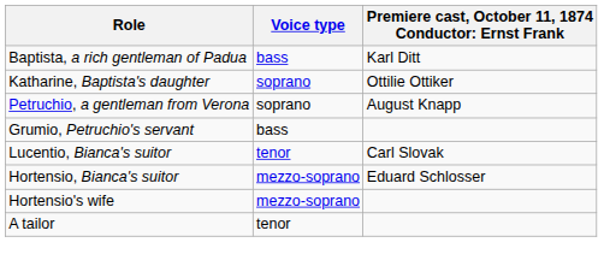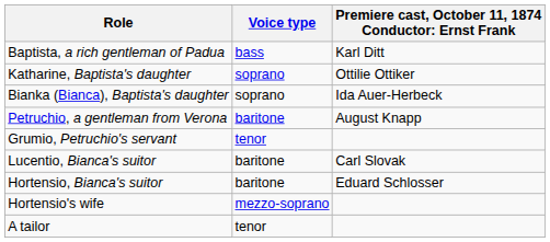 <table class="wikitable">
 <tr>
 <th>Role</th>
 <th><a href='#'>Voice type</a></th>
 <th>Premiere cast, October 11, 1874<br>Conductor: Ernst Frank</th>
 </tr>
 <tr>
 <td>Baptista, <em>a rich gentleman of Padua</em></td>
 <td><a href='#'>bass</a></td>
 <td>Karl Ditt</td>
 </tr>
 <tr>
 <td>Katharine, <em>Baptista's daughter</em></td>
 <td><a href='#'>soprano</a></td>
 <td>Ottilie Ottiker</td>
 </tr>
 <tr>
+<td>Bianka (<a href='#'>Bianca</a>), <em>Baptista's daughter</em></td>
+<td>soprano</td>
+<td>Ida Auer-Herbeck</td>
+</tr>
+<tr>
 <td><a href='#'>Petruchio</a>, <em>a gentleman from Verona</em></td>
-<td>soprano</td>
+<td><a href='#'>baritone</a></td>
 <td>August Knapp</td>
 </tr>
 <tr>
 <td>Grumio, <em>Petruchio's servant</em></td>
-<td>bass</td>
+<td><a href='#'>tenor</a></td>
 <td></td>
 </tr>
 <tr>
 <td>Lucentio, <em>Bianca's suitor</em></td>
-<td><a href='#'>tenor</a></td>
+<td>baritone</td>
 <td>Carl Slovak</td>
 </tr>
 <tr>
 <td>Hortensio, <em>Bianca's suitor</em></td>
-<td><a href='#'>mezzo-soprano</a></td>
+<td>baritone</td>
 <td>Eduard Schlosser</td>
 </tr>
 <tr>
 <td>Hortensio's wife</td>
 <td><a href='#'>mezzo-soprano</a></td>
 <td></td>
 </tr>
 <tr>
 <td>A tailor</td>
 <td>tenor</td>
 <td></td>
 </tr>
 </table>
